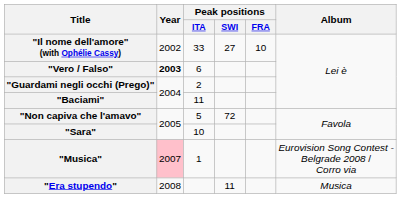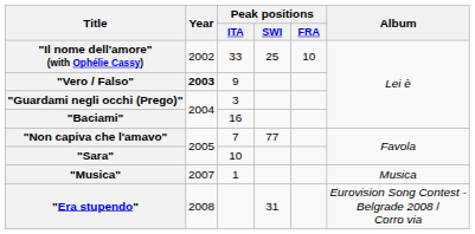 <table class="wikitable plainrowheaders" style="text-align:center">
 <tr>
 <th scope="col" rowspan="2">Title</th>
 <th scope="col" rowspan="2">Year</th>
 <th scope="col" colspan="3">Peak positions</th>
 <th scope="col" rowspan="2">Album</th>
 </tr>
 <tr>
 <th scope="col" style="width:3em;font-size:90%;"><a href='#'>ITA</a><br></th>
 <th scope="col" style="width:3em;font-size:90%;"><a href='#'>SWI</a><br></th>
 <th scope="col" style="width:3em;font-size:90%;"><a href='#'>FRA</a><br></th>
 </tr>
 <tr>
 <th scope="row">"Il nome dell'amore"<br><small>(with <a href='#'>Ophélie Cassy</a>)</small></th>
 <td>2002</td>
 <td>33</td>
-<td>27</td>
+<td>25</td>
 <td>10</td>
 <td rowspan=4><em>Lei è</em></td>
 </tr>
 <tr>
 <th scope="row">"Vero / Falso"</th>
 <td><strong>2003</strong></td>
-<td>6</td>
+<td>9</td>
 <td></td>
 <td></td>
 </tr>
 <tr>
 <th scope="row">"Guardami negli occhi (Prego)"</th>
 <td rowspan=2>2004</td>
-<td>2</td>
+<td>3</td>
 <td></td>
 <td></td>
 </tr>
 <tr>
 <th scope="row">"Baciami"</th>
-<td>11</td>
+<td>16</td>
 <td></td>
 <td></td>
 </tr>
 <tr>
 <th scope="row">"Non capiva che l'amavo"</th>
 <td rowspan=2>2005</td>
-<td>5</td>
-<td>72</td>
+<td>7</td>
+<td>77</td>
 <td></td>
 <td rowspan=2><em>Favola</em></td>
 </tr>
 <tr>
 <th scope="row">"Sara"</th>
 <td>10</td>
 <td></td>
 <td></td>
 </tr>
 <tr>
 <th scope="row">"Musica"</th>
-<td style="background: pink;">2007</td>
+<td>2007</td>
 <td>1</td>
 <td></td>
 <td></td>
-<td><em>Eurovision Song Contest -<br> Belgrade 2008</em> / <br><em>Corro via</em></td>
+<td><em>Musica</em></td>
 </tr>
 <tr>
 <th scope="row">"<a href='#'>Era stupendo</a>"</th>
 <td>2008</td>
 <td></td>
-<td>11</td>
+<td>31</td>
 <td></td>
-<td><em>Musica</em></td>
+<td><em>Eurovision Song Contest -<br> Belgrade 2008</em> / <br><em>Corro via</em></td>
 </tr>
 </table>
